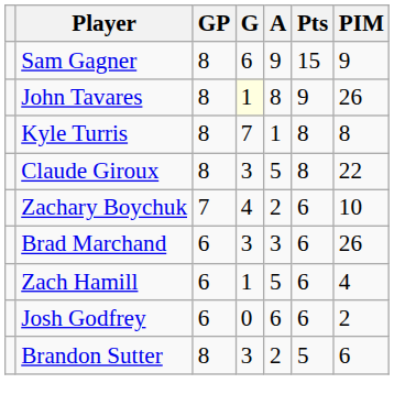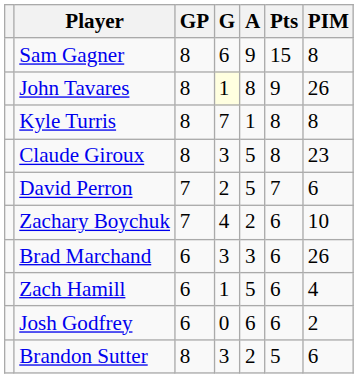 <table class="wikitable">
 <tr>
 <th></th>
 <th>Player</th>
 <th>GP</th>
 <th>G</th>
 <th>A</th>
 <th>Pts</th>
 <th>PIM</th>
 </tr>
 <tr>
 <td></td>
 <td><a href='#'>Sam Gagner</a></td>
 <td>8</td>
 <td>6</td>
 <td>9</td>
 <td>15</td>
-<td>9</td>
+<td>8</td>
 </tr>
 <tr>
 <td></td>
 <td><a href='#'>John Tavares</a></td>
 <td>8</td>
 <td style="background: lightyellow;">1</td>
 <td>8</td>
 <td>9</td>
 <td>26</td>
 </tr>
 <tr>
 <td></td>
 <td><a href='#'>Kyle Turris</a></td>
 <td>8</td>
 <td>7</td>
 <td>1</td>
 <td>8</td>
 <td>8</td>
 </tr>
 <tr>
 <td></td>
 <td><a href='#'>Claude Giroux</a></td>
 <td>8</td>
 <td>3</td>
 <td>5</td>
 <td>8</td>
-<td>22</td>
+<td>23</td>
+</tr>
+<tr>
+<td></td>
+<td><a href='#'>David Perron</a></td>
+<td>7</td>
+<td>2</td>
+<td>5</td>
+<td>7</td>
+<td>6</td>
 </tr>
 <tr>
 <td></td>
 <td><a href='#'>Zachary Boychuk</a></td>
 <td>7</td>
 <td>4</td>
 <td>2</td>
 <td>6</td>
 <td>10</td>
 </tr>
 <tr>
 <td></td>
 <td><a href='#'>Brad Marchand</a></td>
 <td>6</td>
 <td>3</td>
 <td>3</td>
 <td>6</td>
 <td>26</td>
 </tr>
 <tr>
 <td></td>
 <td><a href='#'>Zach Hamill</a></td>
 <td>6</td>
 <td>1</td>
 <td>5</td>
 <td>6</td>
 <td>4</td>
 </tr>
 <tr>
 <td></td>
 <td><a href='#'>Josh Godfrey</a></td>
 <td>6</td>
 <td>0</td>
 <td>6</td>
 <td>6</td>
 <td>2</td>
 </tr>
 <tr>
 <td></td>
 <td><a href='#'>Brandon Sutter</a></td>
 <td>8</td>
 <td>3</td>
 <td>2</td>
 <td>5</td>
 <td>6</td>
 </tr>
 </table>
